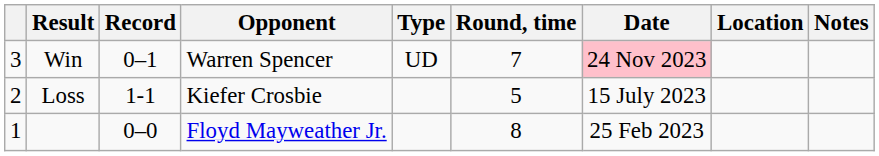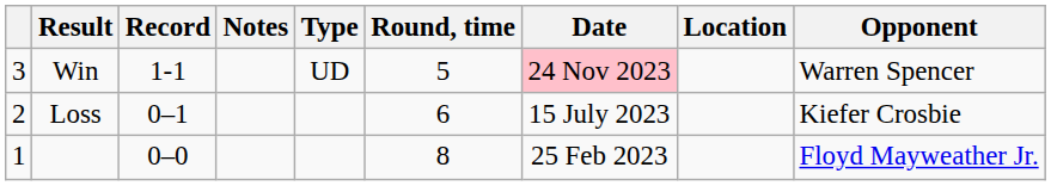 <table class="wikitable" style="text-align:center">
 <tr>
 <th></th>
 <th>Result</th>
 <th>Record</th>
-<th>Opponent</th>
+<th>Notes</th>
 <th>Type</th>
 <th>Round, time</th>
 <th>Date</th>
 <th>Location</th>
-<th>Notes</th>
+<th>Opponent</th>
 </tr>
 <tr>
 <td>3</td>
 <td>Win</td>
-<td>0–1 </td>
-<td style="text-align:left;">Warren Spencer</td>
+<td>1-1 </td>
+<td style="text-align:left;"></td>
 <td>UD</td>
-<td>7</td>
+<td>5</td>
 <td style="background: pink;">24 Nov 2023</td>
 <td style="text-align:left;"></td>
-<td style="text-align:left;"></td>
+<td style="text-align:left;">Warren Spencer</td>
 </tr>
 <tr>
 <td>2</td>
 <td>Loss</td>
-<td>1-1 </td>
-<td style="text-align:left;">Kiefer Crosbie</td>
+<td>0–1 </td>
 <td></td>
-<td>5</td>
+<td></td>
+<td>6</td>
 <td>15 July 2023</td>
 <td style="text-align:left;"></td>
-<td></td>
+<td style="text-align:left;">Kiefer Crosbie</td>
 </tr>
 <tr>
 <td>1</td>
 <td></td>
 <td>0–0 </td>
-<td style="text-align:left;"><a href='#'>Floyd Mayweather Jr.</a></td>
+<td style="text-align:left;"></td>
 <td></td>
 <td>8</td>
 <td>25 Feb 2023</td>
 <td style="text-align:left;"></td>
-<td style="text-align:left;"></td>
+<td style="text-align:left;"><a href='#'>Floyd Mayweather Jr.</a></td>
 </tr>
 </table>
